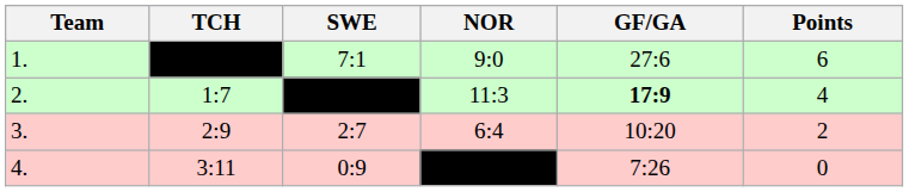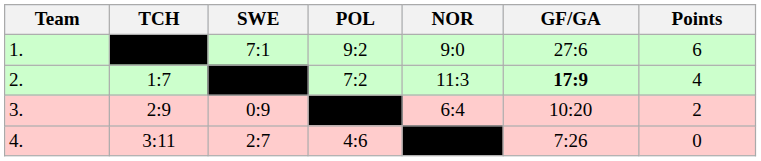 <table class="wikitable" bgcolor="#EFEFFF" width="50%">
 <tr bgcolor="#BCD2EE">
 <th>Team</th>
 <th>TCH</th>
 <th>SWE</th>
+<th>POL</th>
 <th>NOR</th>
 <th>GF/GA</th>
 <th>Points</th>
 </tr>
 <tr bgcolor="#ccffcc" align="center">
 <td align="left">1. </td>
 <td style="background:#000000;"></td>
 <td>7:1</td>
+<td>9:2</td>
 <td>9:0</td>
 <td>27:6</td>
 <td>6</td>
 </tr>
 <tr bgcolor="#ccffcc" align="center">
 <td align="left">2. </td>
 <td>1:7</td>
 <td style="background:#000000;"></td>
+<td>7:2</td>
 <td>11:3</td>
 <td><strong>17:9</strong></td>
 <td>4</td>
 </tr>
 <tr bgcolor="#ffcccc" align="center">
 <td align="left">3. </td>
 <td>2:9</td>
-<td>2:7</td>
+<td>0:9</td>
+<td style="background:#000000;"></td>
 <td>6:4</td>
 <td>10:20</td>
 <td>2</td>
 </tr>
 <tr bgcolor="#ffcccc" align="center">
 <td align="left">4. </td>
 <td>3:11</td>
-<td>0:9</td>
+<td>2:7</td>
+<td>4:6</td>
 <td style="background:#000000;"></td>
 <td>7:26</td>
 <td>0</td>
 </tr>
 </table>
